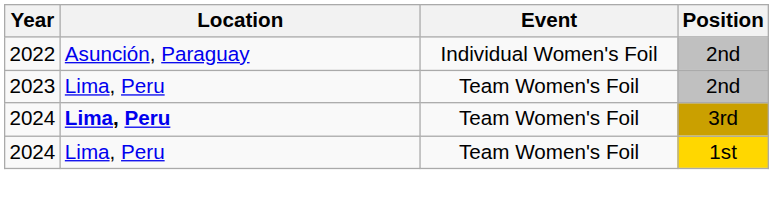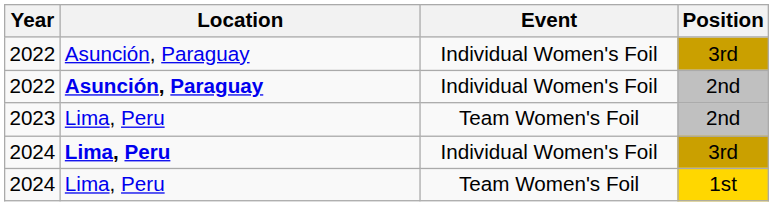 <table class="wikitable" style="text-align:center;">
 <tr>
 <th>Year</th>
 <th style="width:17em">Location</th>
 <th style="width:12em">Event</th>
 <th>Position</th>
 </tr>
 <tr>
 <td>2022</td>
 <td rowspan="1" align="left"> <a href='#'>Asunción</a>, <a href='#'>Paraguay</a></td>
+<td>Individual Women's Foil</td>
+<td bgcolor="caramel">3rd</td>
+</tr>
+<tr>
+<td>2022</td>
+<td rowspan="1" align="left"><strong> <a href='#'>Asunción</a>, <a href='#'>Paraguay</a></strong></td>
 <td>Individual Women's Foil</td>
 <td bgcolor="silver">2nd</td>
 </tr>
 <tr>
 <td>2023</td>
 <td rowspan="1" align="left"> <a href='#'>Lima</a>, <a href='#'>Peru</a></td>
 <td>Team Women's Foil</td>
 <td bgcolor="silver">2nd</td>
 </tr>
 <tr>
 <td>2024</td>
 <td rowspan="1" align="left"><strong> <a href='#'>Lima</a>, <a href='#'>Peru</a></strong></td>
-<td>Team Women's Foil</td>
+<td>Individual Women's Foil</td>
 <td bgcolor="caramel">3rd</td>
 </tr>
 <tr>
 <td>2024</td>
 <td rowspan="1" align="left"> <a href='#'>Lima</a>, <a href='#'>Peru</a></td>
 <td>Team Women's Foil</td>
 <td bgcolor="gold">1st</td>
 </tr>
 </table>
